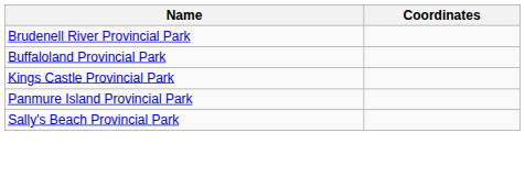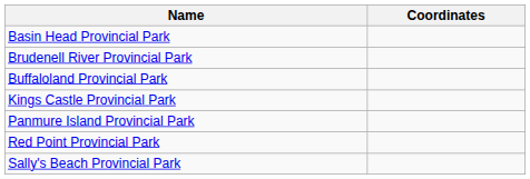 <table class='wikitable sortable' style='width:100%'>
 <tr>
 <th>Name</th>
 <th>Coordinates</th>
+</tr>
+<tr>
+<td><a href='#'>Basin Head Provincial Park</a></td>
+<td></td>
 </tr>
 <tr>
 <td><a href='#'>Brudenell River Provincial Park</a></td>
 <td></td>
 </tr>
 <tr>
 <td><a href='#'>Buffaloland Provincial Park</a></td>
 <td></td>
 </tr>
 <tr>
 <td><a href='#'>Kings Castle Provincial Park</a></td>
 <td></td>
 </tr>
 <tr>
 <td><a href='#'>Panmure Island Provincial Park</a></td>
 <td></td>
 </tr>
 <tr>
+<td><a href='#'>Red Point Provincial Park</a></td>
+<td></td>
+</tr>
+<tr>
 <td><a href='#'>Sally's Beach Provincial Park</a></td>
 <td></td>
 </tr>
 </table>
